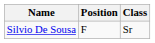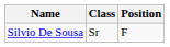 <table class="wikitable">
 <tr>
 <th>Name</th>
+<th>Class</th>
 <th>Position</th>
-<th>Class</th>
 </tr>
 <tr>
 <td><a href='#'>Silvio De Sousa</a></td>
+<td>Sr</td>
 <td>F</td>
-<td>Sr</td>
 </tr>
 </table>
